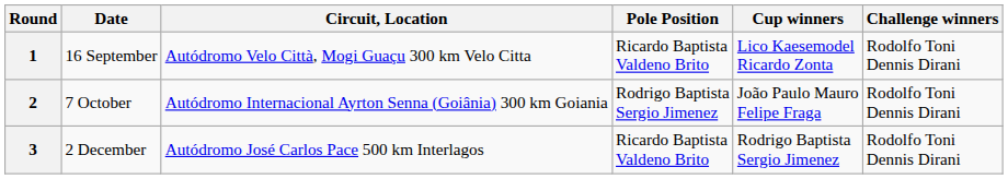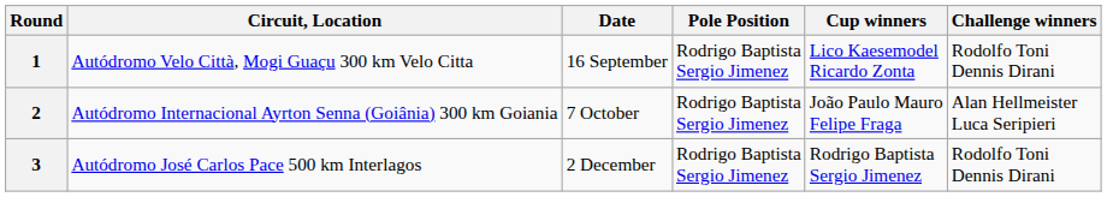 <table class="wikitable" style="font-size: 85%;">
 <tr>
 <th>Round</th>
+<th>Circuit, Location</th>
 <th>Date</th>
-<th>Circuit, Location</th>
 <th>Pole Position</th>
 <th>Cup winners</th>
 <th>Challenge winners</th>
 </tr>
 <tr>
 <th>1</th>
+<td> <a href='#'>Autódromo Velo Città</a>, <a href='#'>Mogi Guaçu</a> 300 km  Velo Citta</td>
 <td>16 September</td>
-<td> <a href='#'>Autódromo Velo Città</a>, <a href='#'>Mogi Guaçu</a> 300 km  Velo Citta</td>
-<td> Ricardo Baptista<br> <a href='#'>Valdeno Brito</a></td>
+<td> Rodrigo Baptista<br> <a href='#'>Sergio Jimenez</a></td>
 <td> <a href='#'>Lico Kaesemodel</a><br> <a href='#'>Ricardo Zonta</a></td>
 <td> Rodolfo Toni<br> Dennis Dirani</td>
 </tr>
 <tr>
 <th>2</th>
+<td> <a href='#'>Autódromo Internacional Ayrton Senna (Goiânia)</a> 300 km Goiania</td>
 <td>7 October</td>
-<td> <a href='#'>Autódromo Internacional Ayrton Senna (Goiânia)</a> 300 km Goiania</td>
 <td> Rodrigo Baptista<br> <a href='#'>Sergio Jimenez</a></td>
 <td> João Paulo Mauro<br> <a href='#'>Felipe Fraga</a></td>
-<td> Rodolfo Toni<br> Dennis Dirani</td>
+<td> Alan Hellmeister<br> Luca Seripieri</td>
 </tr>
 <tr>
 <th>3</th>
+<td> <a href='#'>Autódromo José Carlos Pace</a> 500 km Interlagos</td>
 <td>2 December</td>
-<td> <a href='#'>Autódromo José Carlos Pace</a> 500 km Interlagos</td>
-<td> Ricardo Baptista<br> <a href='#'>Valdeno Brito</a></td>
+<td> Rodrigo Baptista<br> <a href='#'>Sergio Jimenez</a></td>
 <td> Rodrigo Baptista<br> <a href='#'>Sergio Jimenez</a></td>
 <td> Rodolfo Toni<br> Dennis Dirani</td>
 </tr>
 </table>
